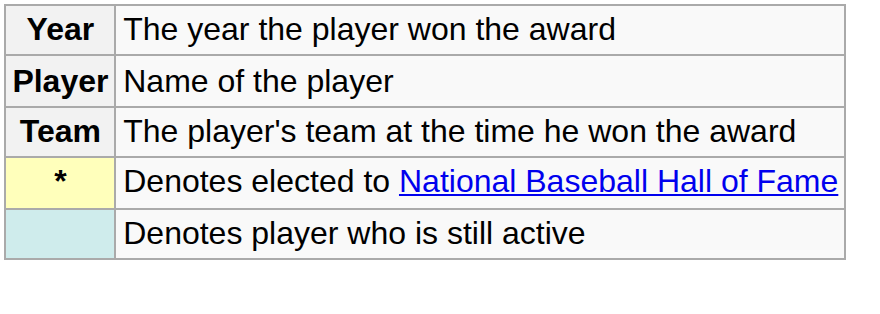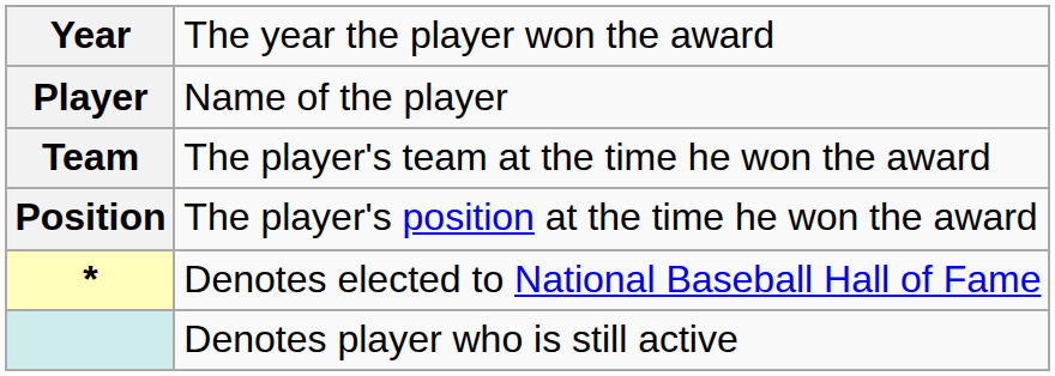 <table class="wikitable">
 <tr>
 <th scope="row">Year</th>
 <td>The year the player won the award</td>
 </tr>
 <tr>
 <th scope="row">Player</th>
 <td>Name of the player</td>
 </tr>
 <tr>
 <th scope="row">Team</th>
 <td>The player's team at the time he won the award</td>
 </tr>
 <tr>
+<th scope="row">Position</th>
+<td>The player's <a href='#'>position</a> at the time he won the award</td>
+</tr>
+<tr>
 <th scope="row" style="background-color:#ffffbb">*</th>
 <td>Denotes elected to <a href='#'>National Baseball Hall of Fame</a> <br></td>
 </tr>
 <tr>
 <th scope="row" style="background:#cfecec;"></th>
 <td>Denotes player who is still active</td>
 </tr>
 </table>
